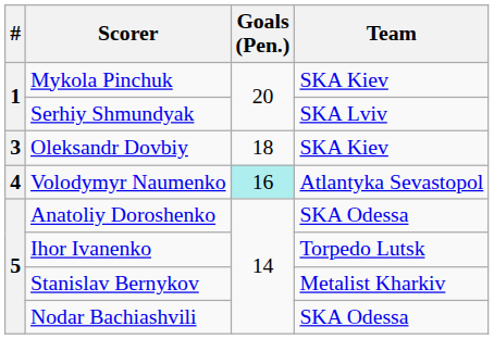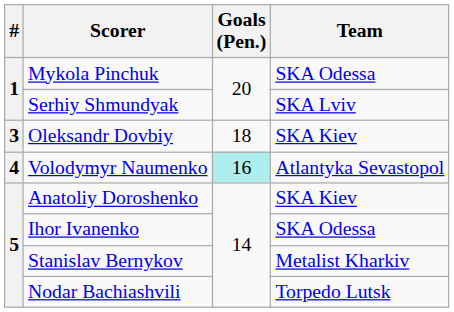 <table class="wikitable">
 <tr>
 <th>#</th>
 <th>Scorer</th>
 <th>Goals<br>(Pen.)</th>
 <th>Team</th>
 </tr>
 <tr>
 <th rowspan=2>1</th>
 <td><a href='#'>Mykola Pinchuk</a></td>
 <td align=center rowspan=2>20</td>
-<td><a href='#'>SKA Kiev</a></td>
+<td><a href='#'>SKA Odessa</a></td>
 </tr>
 <tr>
 <td><a href='#'>Serhiy Shmundyak</a></td>
 <td><a href='#'>SKA Lviv</a></td>
 </tr>
 <tr>
 <th>3</th>
 <td><a href='#'>Oleksandr Dovbiy</a></td>
 <td align=center>18</td>
 <td><a href='#'>SKA Kiev</a></td>
 </tr>
 <tr>
 <th>4</th>
 <td><a href='#'>Volodymyr Naumenko</a></td>
 <td align=center style="background: paleturquoise;">16</td>
 <td><a href='#'>Atlantyka Sevastopol</a></td>
 </tr>
 <tr>
 <th rowspan=4>5</th>
 <td><a href='#'>Anatoliy Doroshenko</a></td>
 <td align=center rowspan=4>14</td>
-<td><a href='#'>SKA Odessa</a></td>
+<td><a href='#'>SKA Kiev</a></td>
 </tr>
 <tr>
 <td><a href='#'>Ihor Ivanenko</a></td>
-<td><a href='#'>Torpedo Lutsk</a></td>
+<td><a href='#'>SKA Odessa</a></td>
 </tr>
 <tr>
 <td><a href='#'>Stanislav Bernykov</a></td>
 <td><a href='#'>Metalist Kharkiv</a></td>
 </tr>
 <tr>
 <td><a href='#'>Nodar Bachiashvili</a></td>
-<td><a href='#'>SKA Odessa</a></td>
+<td><a href='#'>Torpedo Lutsk</a></td>
 </tr>
 </table>
